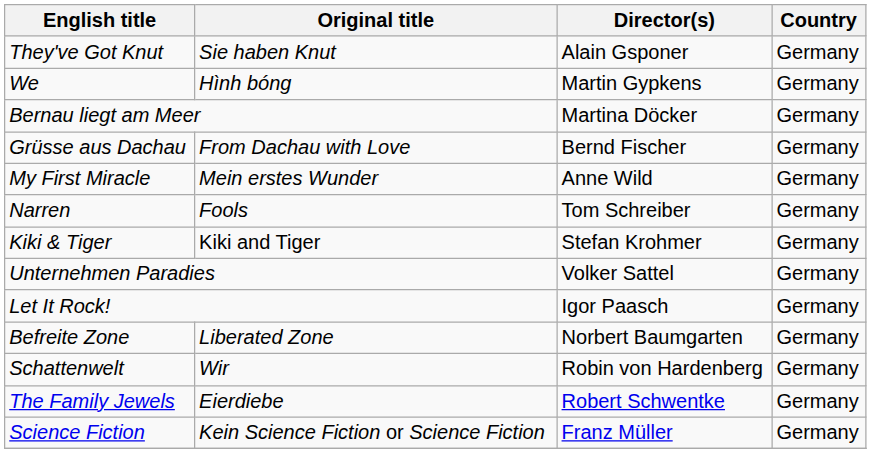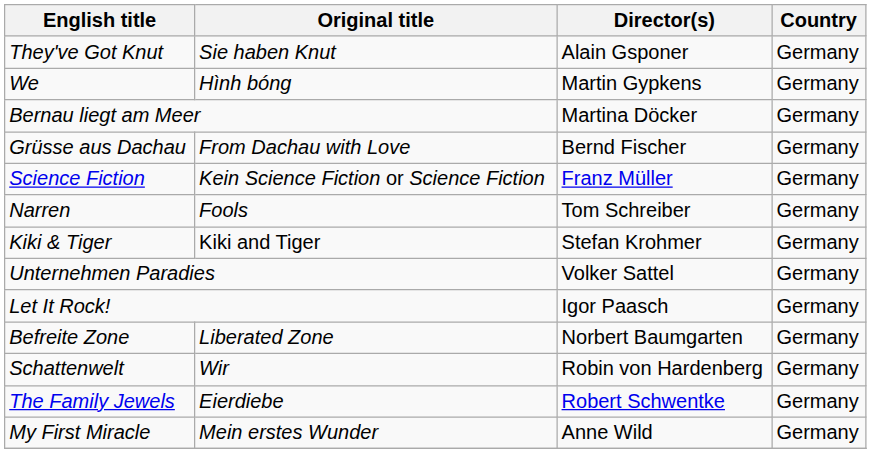 <table class="wikitable" width="78%" cellpadding="5">
 <tr>
 <th>English title</th>
 <th>Original title</th>
 <th>Director(s)</th>
 <th>Country</th>
 </tr>
 <tr>
 <td><em>They've Got Knut</em></td>
 <td><em>Sie haben Knut</em></td>
 <td>Alain Gsponer</td>
 <td>Germany</td>
 </tr>
 <tr>
 <td><em>We</em></td>
 <td><em>Hình bóng</em></td>
 <td>Martin Gypkens</td>
 <td>Germany</td>
 </tr>
 <tr>
 <td colspan="2"><em>Bernau liegt am Meer</em></td>
 <td>Martina Döcker</td>
 <td>Germany</td>
 </tr>
 <tr>
 <td><em>Grüsse aus Dachau</em></td>
 <td><em>From Dachau with Love</em></td>
 <td>Bernd Fischer</td>
 <td>Germany</td>
 </tr>
 <tr>
-<td><em>My First Miracle</em></td>
-<td><em>Mein erstes Wunder</em></td>
-<td>Anne Wild</td>
+<td><em><a href='#'>Science Fiction</a></em></td>
+<td><em>Kein Science Fiction</em> or <em>Science Fiction</em></td>
+<td><a href='#'>Franz Müller</a></td>
 <td>Germany</td>
 </tr>
 <tr>
 <td><em>Narren</em></td>
 <td><em>Fools</em></td>
 <td>Tom Schreiber</td>
 <td>Germany</td>
 </tr>
 <tr>
 <td><em>Kiki & Tiger</em></td>
 <td>Kiki and Tiger</td>
 <td>Stefan Krohmer</td>
 <td>Germany</td>
 </tr>
 <tr>
 <td colspan="2"><em>Unternehmen Paradies</em></td>
 <td>Volker Sattel</td>
 <td>Germany</td>
 </tr>
 <tr>
 <td colspan="2"><em>Let It Rock!</em></td>
 <td>Igor Paasch</td>
 <td>Germany</td>
 </tr>
 <tr>
 <td><em>Befreite Zone</em></td>
 <td><em>Liberated Zone</em></td>
 <td>Norbert Baumgarten</td>
 <td>Germany</td>
 </tr>
 <tr>
 <td><em>Schattenwelt</em></td>
 <td><em>Wir</em></td>
 <td>Robin von Hardenberg</td>
 <td>Germany</td>
 </tr>
 <tr>
 <td><em><a href='#'>The Family Jewels</a></em></td>
 <td><em>Eierdiebe</em></td>
 <td><a href='#'>Robert Schwentke</a></td>
 <td>Germany</td>
 </tr>
 <tr>
-<td><em><a href='#'>Science Fiction</a></em></td>
-<td><em>Kein Science Fiction</em> or <em>Science Fiction</em></td>
-<td><a href='#'>Franz Müller</a></td>
+<td><em>My First Miracle</em></td>
+<td><em>Mein erstes Wunder</em></td>
+<td>Anne Wild</td>
 <td>Germany</td>
 </tr>
 <tr>
 </tr>
 </table>
